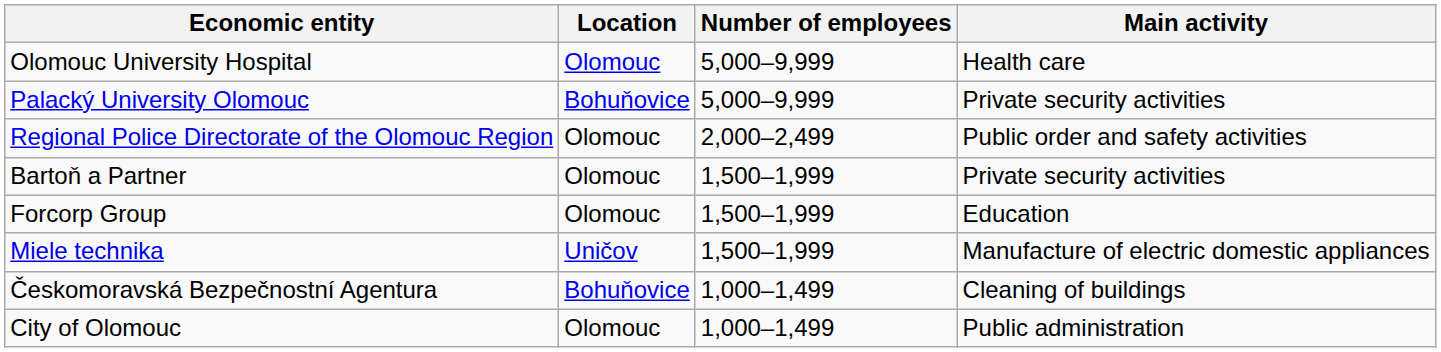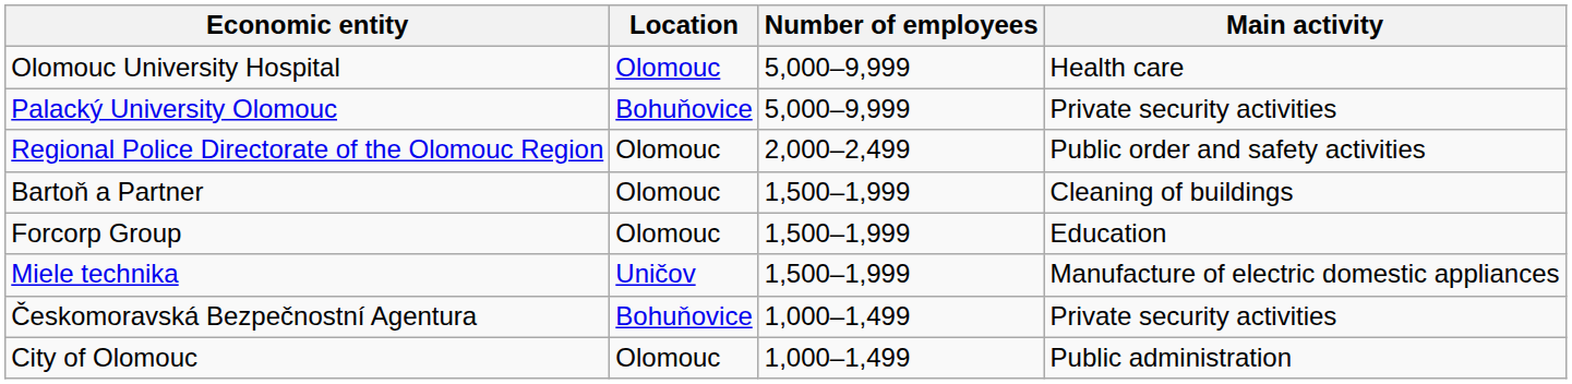 <table class="wikitable sortable">
 <tr>
 <th>Economic entity</th>
 <th>Location</th>
 <th>Number of employees</th>
 <th>Main activity</th>
 </tr>
 <tr>
 <td>Olomouc University Hospital</td>
 <td><a href='#'>Olomouc</a></td>
 <td>5,000–9,999</td>
 <td>Health care</td>
 </tr>
 <tr>
 <td><a href='#'>Palacký University Olomouc</a></td>
 <td><a href='#'>Bohuňovice</a></td>
 <td>5,000–9,999</td>
 <td>Private security activities</td>
 </tr>
 <tr>
 <td><a href='#'>Regional Police Directorate of the Olomouc Region</a></td>
 <td>Olomouc</td>
 <td>2,000–2,499</td>
 <td>Public order and safety activities</td>
 </tr>
 <tr>
 <td>Bartoň a Partner</td>
 <td>Olomouc</td>
 <td>1,500–1,999</td>
-<td>Private security activities</td>
+<td>Cleaning of buildings</td>
 </tr>
 <tr>
 <td>Forcorp Group</td>
 <td>Olomouc</td>
 <td>1,500–1,999</td>
 <td>Education</td>
 </tr>
 <tr>
 <td><a href='#'>Miele technika</a></td>
 <td><a href='#'>Uničov</a></td>
 <td>1,500–1,999</td>
 <td>Manufacture of electric domestic appliances</td>
 </tr>
 <tr>
 <td>Českomoravská Bezpečnostní Agentura</td>
 <td><a href='#'>Bohuňovice</a></td>
 <td>1,000–1,499</td>
-<td>Cleaning of buildings</td>
+<td>Private security activities</td>
 </tr>
 <tr>
 <td>City of Olomouc</td>
 <td>Olomouc</td>
 <td>1,000–1,499</td>
 <td>Public administration</td>
 </tr>
 </table>
